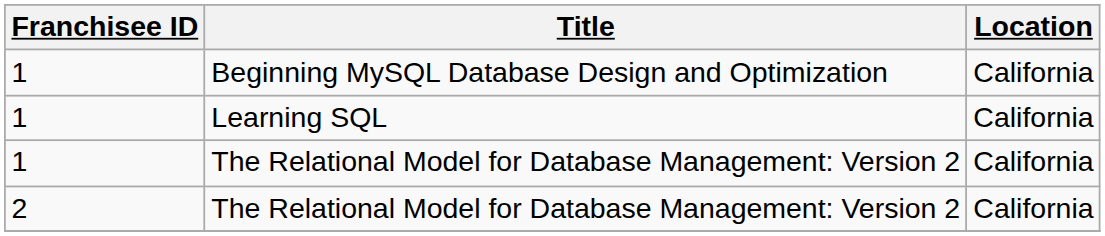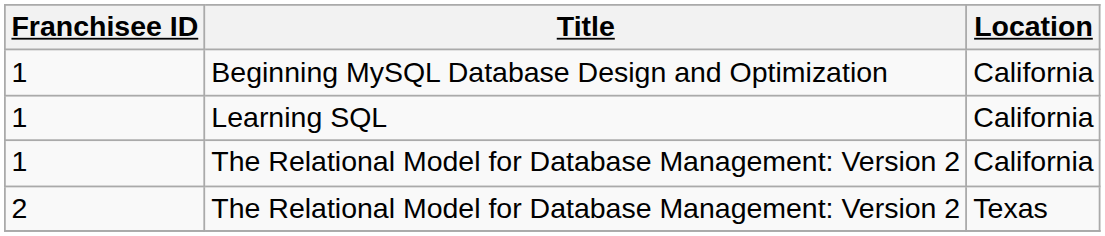 <table class="wikitable">
 <tr>
 <th><u>Franchisee ID</u></th>
 <th><u>Title</u></th>
 <th><u>Location</u></th>
 </tr>
 <tr>
 <td>1</td>
 <td>Beginning MySQL Database Design and Optimization</td>
 <td>California</td>
 </tr>
 <tr>
 <td>1</td>
 <td>Learning SQL</td>
 <td>California</td>
 </tr>
 <tr>
 <td>1</td>
 <td>The Relational Model for Database Management: Version 2</td>
 <td>California</td>
 </tr>
 <tr>
 <td>2</td>
 <td>The Relational Model for Database Management: Version 2</td>
-<td>California</td>
+<td>Texas</td>
 </tr>
 <tr>
 </tr>
 </table>
